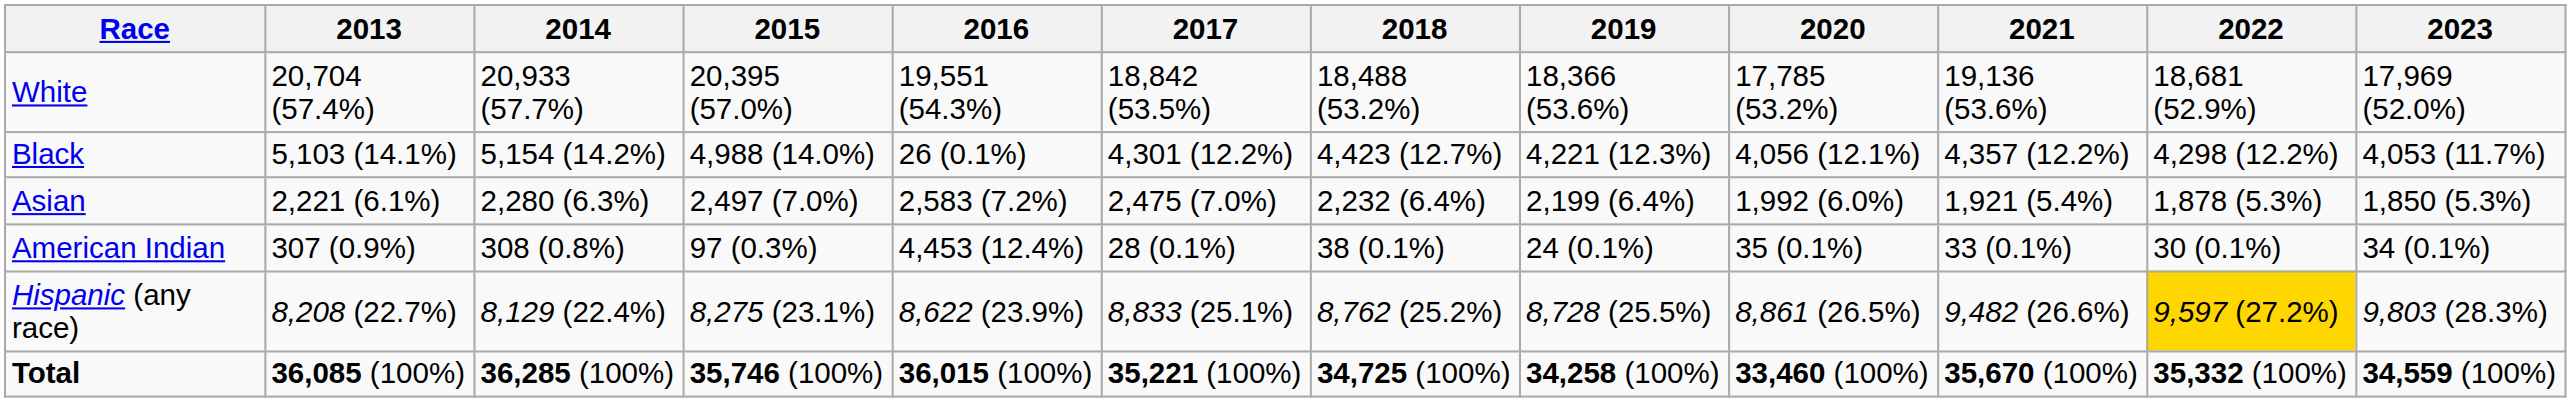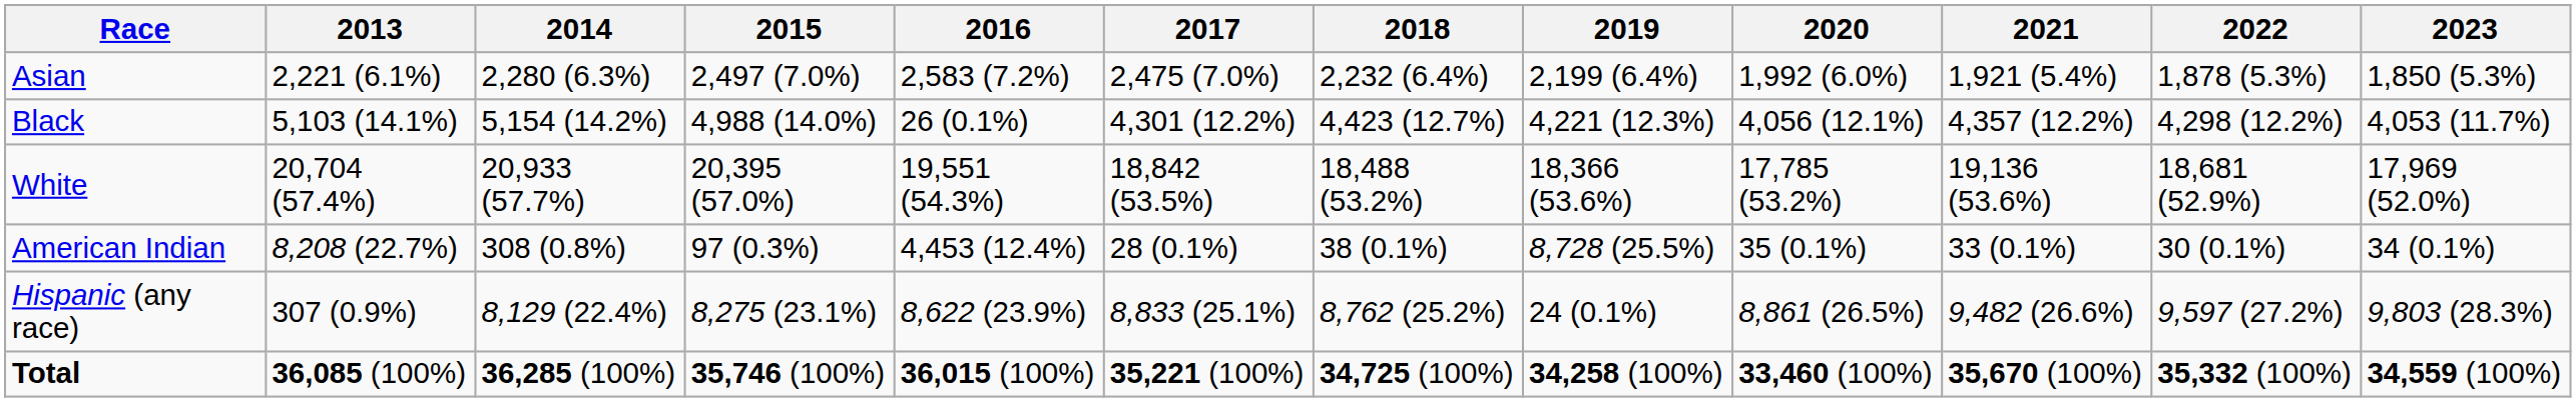 <table class="wikitable sortable mw-collapsible mw-collapsed collapsible" style="font-size: 90%;">
 <tr>
 <th><a href='#'>Race</a></th>
 <th>2013</th>
 <th>2014</th>
 <th>2015</th>
 <th>2016</th>
 <th>2017</th>
 <th>2018</th>
 <th>2019</th>
 <th>2020</th>
 <th>2021</th>
 <th>2022</th>
 <th>2023</th>
 </tr>
 <tr>
-<td><a href='#'>White</a></td>
-<td>20,704 (57.4%)</td>
-<td>20,933 (57.7%)</td>
-<td>20,395 (57.0%)</td>
-<td>19,551 (54.3%)</td>
-<td>18,842 (53.5%)</td>
-<td>18,488 (53.2%)</td>
-<td>18,366 (53.6%)</td>
-<td>17,785 (53.2%)</td>
-<td>19,136 (53.6%)</td>
-<td>18,681 (52.9%)</td>
-<td>17,969 (52.0%)</td>
+<td><a href='#'>Asian</a></td>
+<td>2,221 (6.1%)</td>
+<td>2,280 (6.3%)</td>
+<td>2,497 (7.0%)</td>
+<td>2,583 (7.2%)</td>
+<td>2,475 (7.0%)</td>
+<td>2,232 (6.4%)</td>
+<td>2,199 (6.4%)</td>
+<td>1,992 (6.0%)</td>
+<td>1,921 (5.4%)</td>
+<td>1,878 (5.3%)</td>
+<td>1,850 (5.3%)</td>
 </tr>
 <tr>
 <td><a href='#'>Black</a></td>
 <td>5,103 (14.1%)</td>
 <td>5,154 (14.2%)</td>
 <td>4,988 (14.0%)</td>
 <td>26 (0.1%)</td>
 <td>4,301 (12.2%)</td>
 <td>4,423 (12.7%)</td>
 <td>4,221 (12.3%)</td>
 <td>4,056 (12.1%)</td>
 <td>4,357 (12.2%)</td>
 <td>4,298 (12.2%)</td>
 <td>4,053 (11.7%)</td>
 </tr>
 <tr>
-<td><a href='#'>Asian</a></td>
-<td>2,221 (6.1%)</td>
-<td>2,280 (6.3%)</td>
-<td>2,497 (7.0%)</td>
-<td>2,583 (7.2%)</td>
-<td>2,475 (7.0%)</td>
-<td>2,232 (6.4%)</td>
-<td>2,199 (6.4%)</td>
-<td>1,992 (6.0%)</td>
-<td>1,921 (5.4%)</td>
-<td>1,878 (5.3%)</td>
-<td>1,850 (5.3%)</td>
+<td><a href='#'>White</a></td>
+<td>20,704 (57.4%)</td>
+<td>20,933 (57.7%)</td>
+<td>20,395 (57.0%)</td>
+<td>19,551 (54.3%)</td>
+<td>18,842 (53.5%)</td>
+<td>18,488 (53.2%)</td>
+<td>18,366 (53.6%)</td>
+<td>17,785 (53.2%)</td>
+<td>19,136 (53.6%)</td>
+<td>18,681 (52.9%)</td>
+<td>17,969 (52.0%)</td>
 </tr>
 <tr>
 <td><a href='#'>American Indian</a></td>
-<td>307 (0.9%)</td>
+<td><em>8,208</em> (22.7%)</td>
 <td>308 (0.8%)</td>
 <td>97 (0.3%)</td>
 <td>4,453 (12.4%)</td>
 <td>28 (0.1%)</td>
 <td>38 (0.1%)</td>
-<td>24 (0.1%)</td>
+<td><em>8,728</em> (25.5%)</td>
 <td>35 (0.1%)</td>
 <td>33 (0.1%)</td>
 <td>30 (0.1%)</td>
 <td>34 (0.1%)</td>
 </tr>
 <tr>
 <td><em><a href='#'>Hispanic</a></em> (any race)</td>
-<td><em>8,208</em> (22.7%)</td>
+<td>307 (0.9%)</td>
 <td><em>8,129</em> (22.4%)</td>
 <td><em>8,275</em> (23.1%)</td>
 <td><em>8,622</em> (23.9%)</td>
 <td><em>8,833</em> (25.1%)</td>
 <td><em>8,762</em> (25.2%)</td>
-<td><em>8,728</em> (25.5%)</td>
+<td>24 (0.1%)</td>
 <td><em>8,861</em> (26.5%)</td>
 <td><em>9,482</em> (26.6%)</td>
-<td style="background: gold;"><em>9,597</em> (27.2%)</td>
+<td><em>9,597</em> (27.2%)</td>
 <td><em>9,803</em> (28.3%)</td>
 </tr>
 <tr>
 <td><strong>Total</strong></td>
 <td><strong>36,085</strong> (100%)</td>
 <td><strong>36,285</strong> (100%)</td>
 <td><strong>35,746</strong> (100%)</td>
 <td><strong>36,015</strong> (100%)</td>
 <td><strong>35,221</strong> (100%)</td>
 <td><strong>34,725</strong> (100%)</td>
 <td><strong>34,258</strong> (100%)</td>
 <td><strong>33,460</strong> (100%)</td>
 <td><strong>35,670</strong> (100%)</td>
 <td><strong>35,332</strong> (100%)</td>
 <td><strong>34,559</strong> (100%)</td>
 </tr>
 </table>
